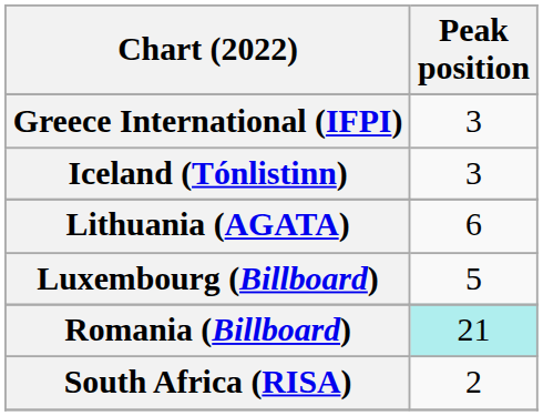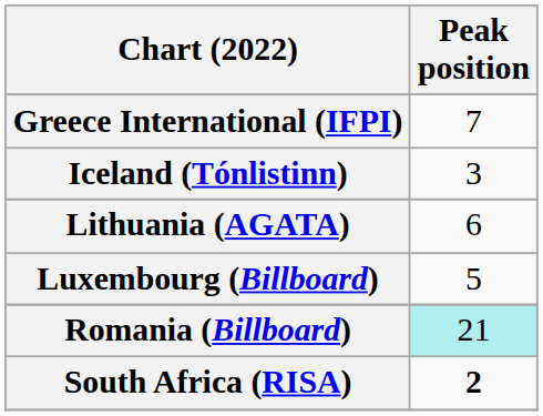 <table class="wikitable sortable plainrowheaders" style="text-align:center">
 <tr>
 <th scope="col">Chart (2022)</th>
 <th scope="col">Peak<br>position</th>
 </tr>
 <tr>
 </tr>
 <tr>
 </tr>
 <tr>
 </tr>
 <tr>
 </tr>
 <tr>
 </tr>
 <tr>
 </tr>
 <tr>
 <th scope="row">Greece International (<a href='#'>IFPI</a>)</th>
-<td>3</td>
+<td>7</td>
 </tr>
 <tr>
 <th scope="row">Iceland (<a href='#'>Tónlistinn</a>)</th>
 <td>3</td>
 </tr>
 <tr>
 </tr>
 <tr>
 </tr>
 <tr>
 <th scope="row">Lithuania (<a href='#'>AGATA</a>)</th>
 <td>6</td>
 </tr>
 <tr>
 <th scope="row">Luxembourg (<em><a href='#'>Billboard</a></em>)</th>
 <td>5</td>
 </tr>
 <tr>
 </tr>
 <tr>
 </tr>
 <tr>
 </tr>
 <tr>
 </tr>
 <tr>
 <th scope="row">Romania (<em><a href='#'>Billboard</a></em>)</th>
 <td style="background: paleturquoise;">21</td>
 </tr>
 <tr>
 <th scope="row">South Africa (<a href='#'>RISA</a>)</th>
-<td>2</td>
+<td><strong>2</strong></td>
 </tr>
 <tr>
 </tr>
 <tr>
 </tr>
 <tr>
 </tr>
 <tr>
 </tr>
 <tr>
 </tr>
 <tr>
 </tr>
 </table>
